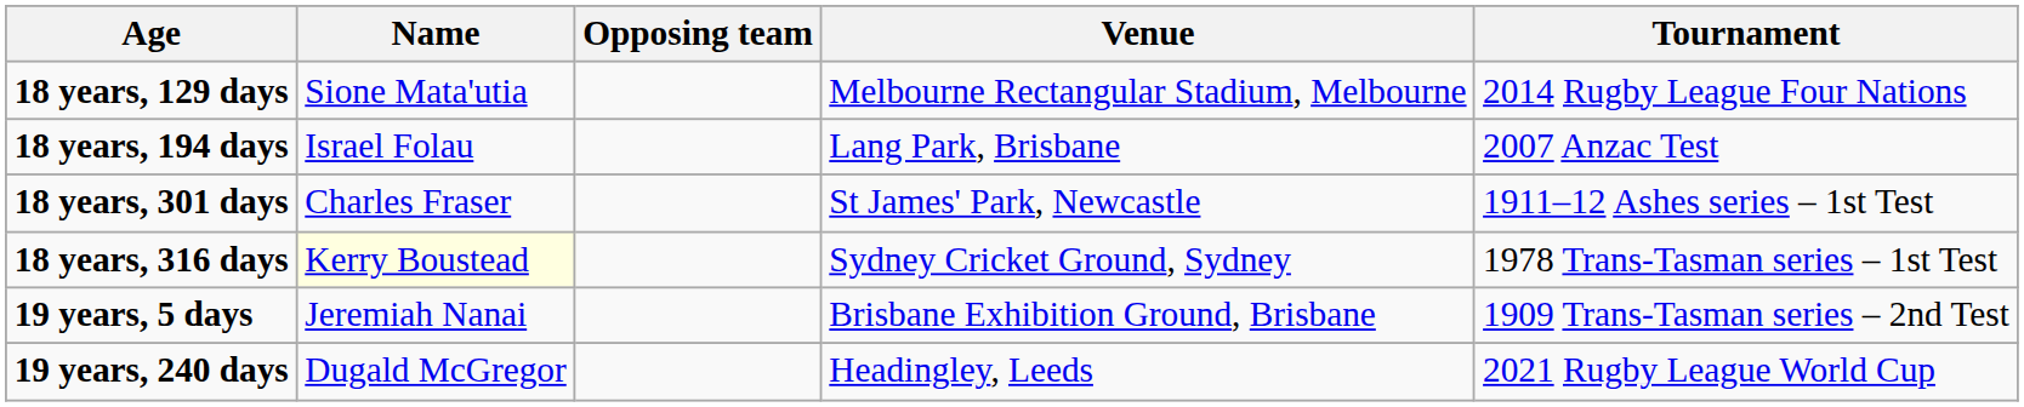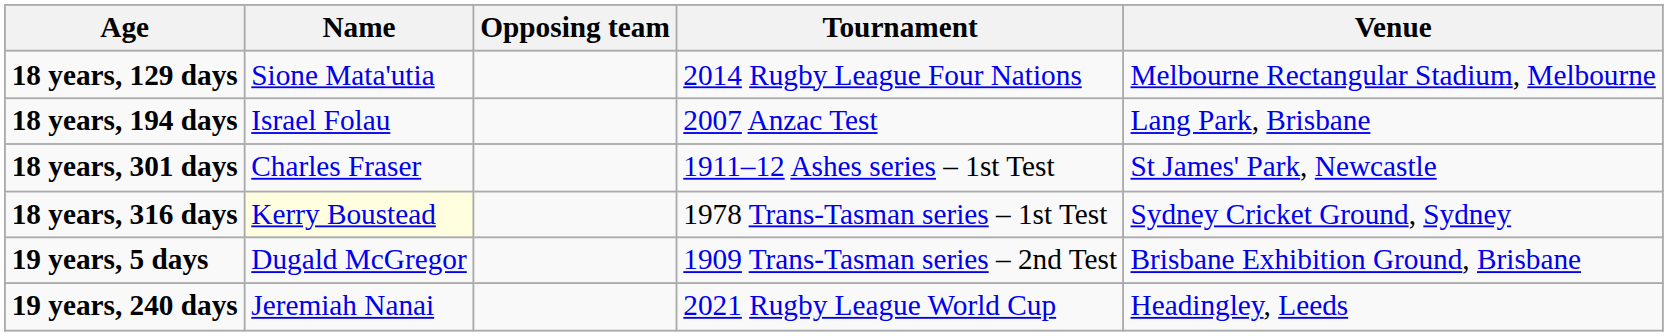 <table class="wikitable">
 <tr>
 <th>Age</th>
 <th>Name</th>
 <th>Opposing team</th>
+<th>Tournament</th>
 <th>Venue</th>
-<th>Tournament</th>
 </tr>
 <tr>
 <td><strong>18 years, 129 days</strong></td>
 <td><a href='#'>Sione Mata'utia</a></td>
 <td></td>
+<td><a href='#'>2014</a> <a href='#'>Rugby League Four Nations</a></td>
 <td><a href='#'>Melbourne Rectangular Stadium</a>, <a href='#'>Melbourne</a></td>
-<td><a href='#'>2014</a> <a href='#'>Rugby League Four Nations</a></td>
 </tr>
 <tr>
 <td><strong>18 years, 194 days</strong></td>
 <td><a href='#'>Israel Folau</a></td>
 <td></td>
+<td><a href='#'>2007</a> <a href='#'>Anzac Test</a></td>
 <td><a href='#'>Lang Park</a>, <a href='#'>Brisbane</a></td>
-<td><a href='#'>2007</a> <a href='#'>Anzac Test</a></td>
 </tr>
 <tr>
 <td><strong>18 years, 301 days</strong></td>
 <td><a href='#'>Charles Fraser</a></td>
 <td></td>
+<td><a href='#'>1911–12</a> <a href='#'>Ashes series</a> – 1st Test</td>
 <td><a href='#'>St James' Park</a>, <a href='#'>Newcastle</a></td>
-<td><a href='#'>1911–12</a> <a href='#'>Ashes series</a> – 1st Test</td>
 </tr>
 <tr>
 <td><strong>18 years, 316 days</strong></td>
 <td style="background: lightyellow;"><a href='#'>Kerry Boustead</a></td>
 <td></td>
+<td>1978 <a href='#'>Trans-Tasman series</a> – 1st Test</td>
 <td><a href='#'>Sydney Cricket Ground</a>, <a href='#'>Sydney</a></td>
-<td>1978 <a href='#'>Trans-Tasman series</a> – 1st Test</td>
 </tr>
 <tr>
 <td><strong>19 years, 5 days</strong></td>
-<td><a href='#'>Jeremiah Nanai</a></td>
+<td><a href='#'>Dugald McGregor</a></td>
 <td></td>
+<td><a href='#'>1909</a> <a href='#'>Trans-Tasman series</a> – 2nd Test</td>
 <td><a href='#'>Brisbane Exhibition Ground</a>, <a href='#'>Brisbane</a></td>
-<td><a href='#'>1909</a> <a href='#'>Trans-Tasman series</a> – 2nd Test</td>
 </tr>
 <tr>
 <td><strong>19 years, 240 days</strong></td>
-<td><a href='#'>Dugald McGregor</a></td>
+<td><a href='#'>Jeremiah Nanai</a></td>
 <td></td>
+<td><a href='#'>2021</a> <a href='#'>Rugby League World Cup</a></td>
 <td><a href='#'>Headingley</a>, <a href='#'>Leeds</a></td>
-<td><a href='#'>2021</a> <a href='#'>Rugby League World Cup</a></td>
 </tr>
 </table>
